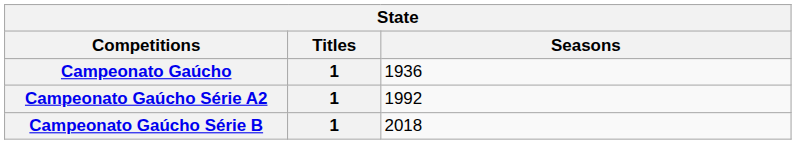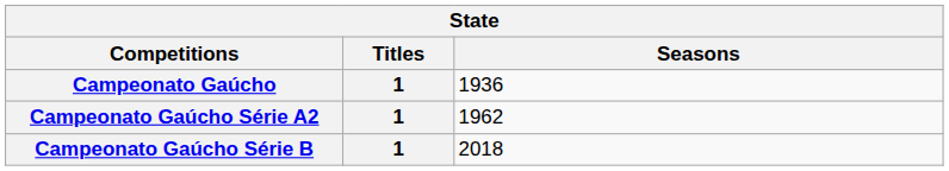 <table class="wikitable">
 <tr>
 <th colspan="3">State</th>
 </tr>
 <tr>
 <th style="width:260px">Competitions</th>
 <th style="width:80px">Titles</th>
 <th style="width:380px">Seasons</th>
 </tr>
 <tr>
 <th style="text-align:center"><a href='#'>Campeonato Gaúcho</a></th>
 <th style="text-align:center"><strong>1</strong></th>
 <td align="left">1936</td>
 </tr>
 <tr>
 <th style="text-align:center"><a href='#'>Campeonato Gaúcho Série A2</a></th>
 <th style="text-align:center"><strong>1</strong></th>
-<td align="left">1992</td>
+<td align="left">1962</td>
 </tr>
 <tr>
 <th style="text-align:center"><a href='#'>Campeonato Gaúcho Série B</a></th>
 <th style="text-align:center"><strong>1</strong></th>
 <td align="left">2018</td>
 </tr>
 </table>
